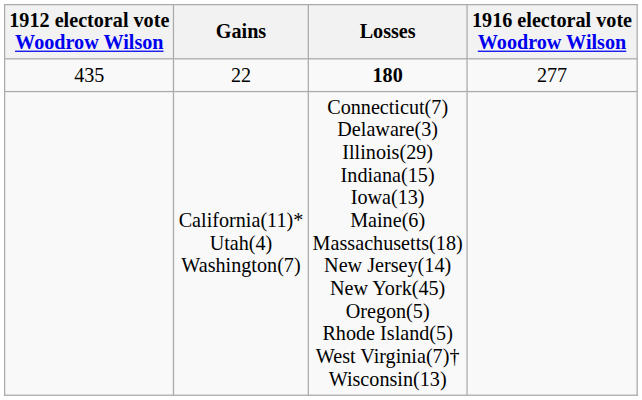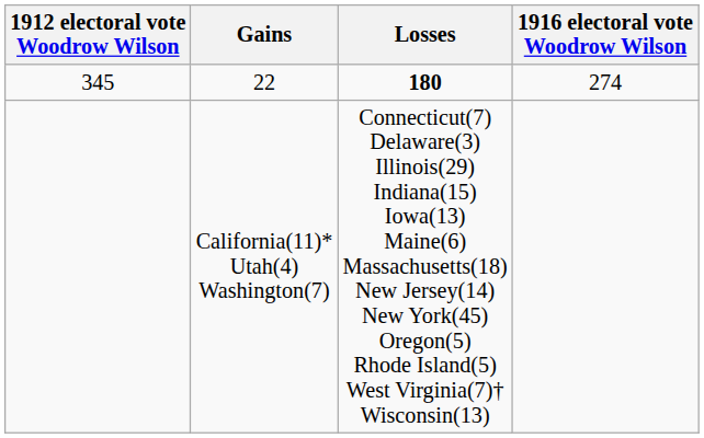 <table class="wikitable" style="text-align:center">
 <tr>
 <th>1912 electoral vote<br><a href='#'>Woodrow Wilson</a></th>
 <th>Gains</th>
 <th>Losses</th>
 <th>1916 electoral vote<br><a href='#'>Woodrow Wilson</a></th>
 </tr>
 <tr>
-<td>435</td>
+<td>345</td>
 <td> 22</td>
 <td><strong> 180</strong></td>
-<td>277</td>
+<td>274</td>
 </tr>
 <tr>
 <td></td>
 <td>California(11)*<br>Utah(4)<br>Washington(7)</td>
 <td>Connecticut(7)<br>Delaware(3)<br>Illinois(29)<br>Indiana(15)<br>Iowa(13)<br>Maine(6)<br>Massachusetts(18)<br>New Jersey(14)<br>New York(45)<br>Oregon(5)<br>Rhode Island(5)<br>West Virginia(7)†<br>Wisconsin(13)</td>
 <td></td>
 </tr>
 </table>
